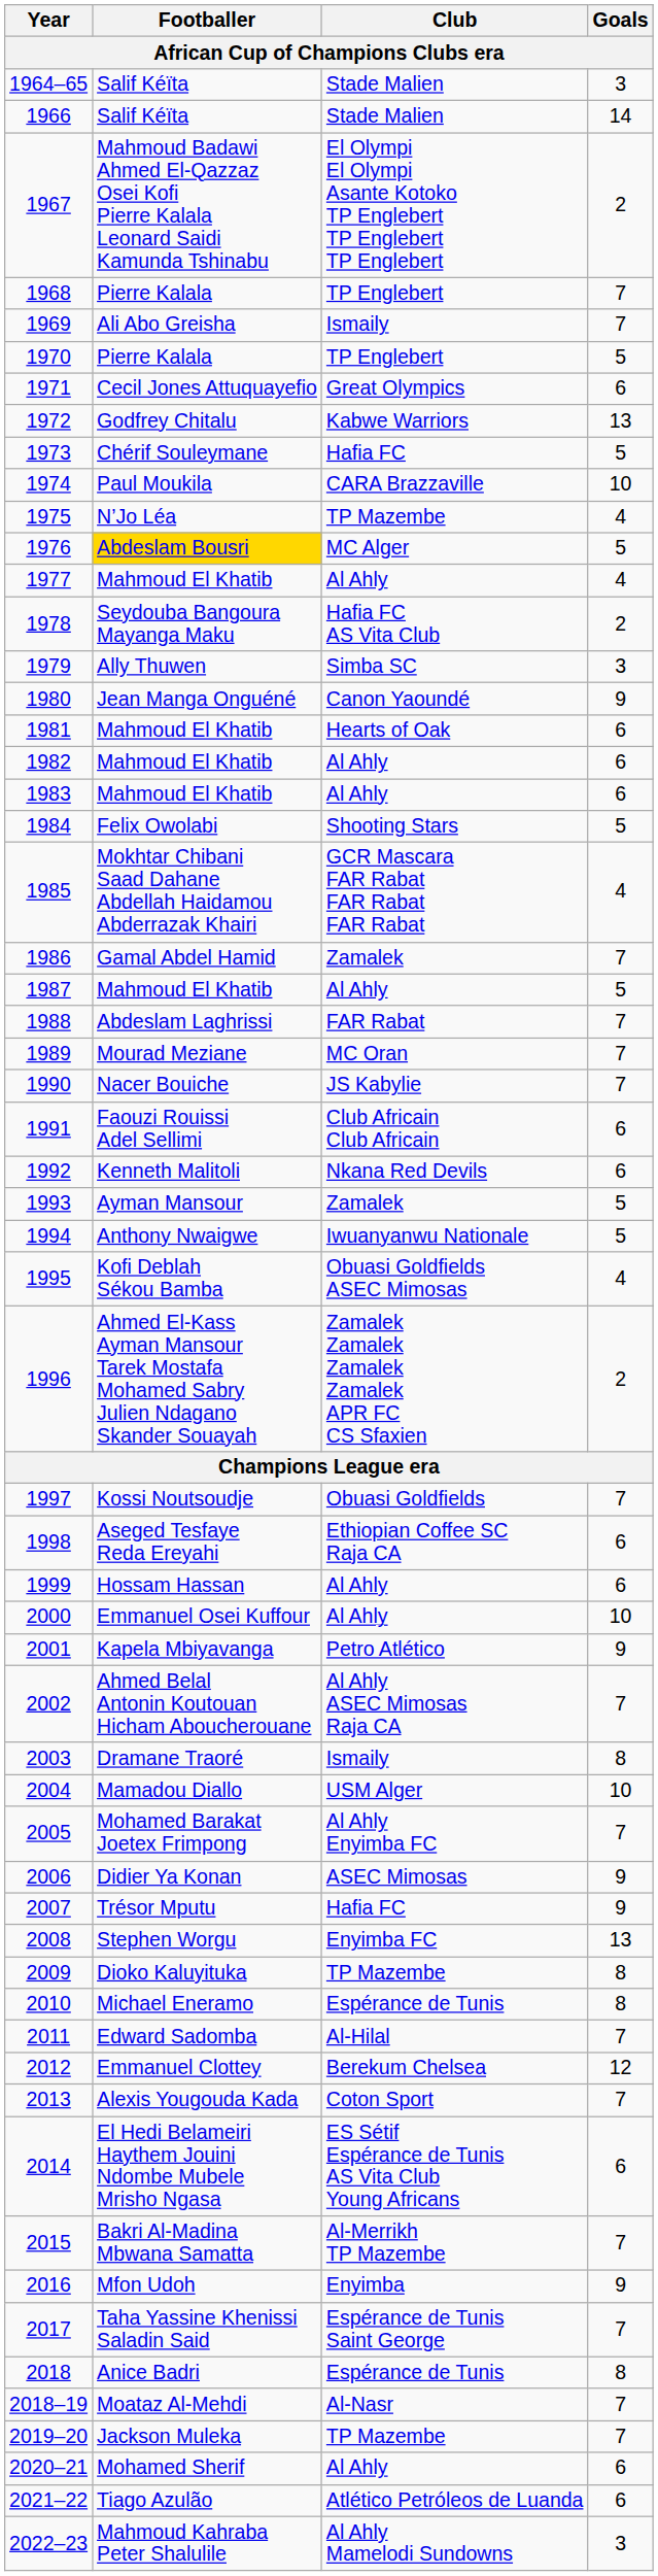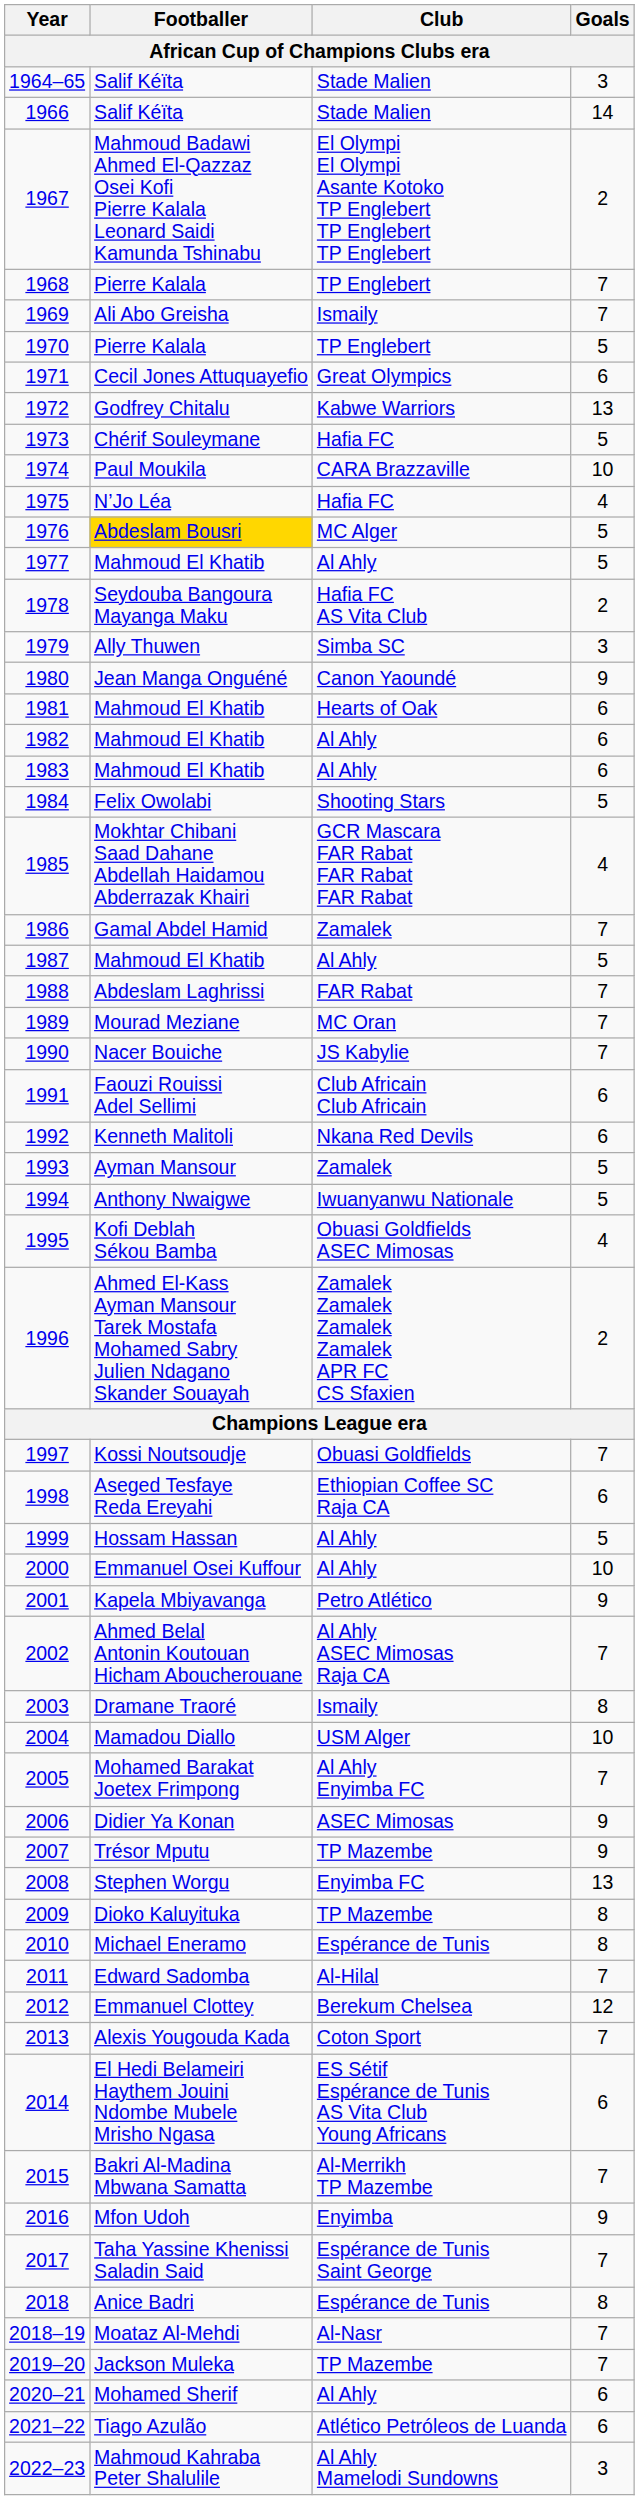 <table class="wikitable">
 <tr>
 <th>Year</th>
 <th>Footballer</th>
 <th>Club</th>
 <th>Goals</th>
 </tr>
 <tr>
 <th scope=col colspan=4>African Cup of Champions Clubs era</th>
 </tr>
 <tr>
 <td align=center><a href='#'>1964–65</a></td>
 <td> <a href='#'>Salif Kéïta</a></td>
 <td> <a href='#'>Stade Malien</a></td>
 <td align=center>3</td>
 </tr>
 <tr>
 <td align=center><a href='#'>1966</a></td>
 <td> <a href='#'>Salif Kéïta</a></td>
 <td> <a href='#'>Stade Malien</a></td>
 <td align=center>14</td>
 </tr>
 <tr>
 <td align=center><a href='#'>1967</a></td>
 <td> <a href='#'>Mahmoud Badawi</a><br> <a href='#'>Ahmed El-Qazzaz</a><br> <a href='#'>Osei Kofi</a><br> <a href='#'>Pierre Kalala</a><br> <a href='#'>Leonard Saidi</a><br> <a href='#'>Kamunda Tshinabu</a></td>
 <td> <a href='#'>El Olympi</a><br> <a href='#'>El Olympi</a><br> <a href='#'>Asante Kotoko</a><br> <a href='#'>TP Englebert</a><br> <a href='#'>TP Englebert</a><br> <a href='#'>TP Englebert</a></td>
 <td align=center>2</td>
 </tr>
 <tr>
 <td align=center><a href='#'>1968</a></td>
 <td> <a href='#'>Pierre Kalala</a></td>
 <td> <a href='#'>TP Englebert</a></td>
 <td align=center>7</td>
 </tr>
 <tr>
 <td align=center><a href='#'>1969</a></td>
 <td> <a href='#'>Ali Abo Greisha</a></td>
 <td> <a href='#'>Ismaily</a></td>
 <td align=center>7</td>
 </tr>
 <tr>
 <td align=center><a href='#'>1970</a></td>
 <td> <a href='#'>Pierre Kalala</a></td>
 <td> <a href='#'>TP Englebert</a></td>
 <td align=center>5</td>
 </tr>
 <tr>
 <td align=center><a href='#'>1971</a></td>
 <td> <a href='#'>Cecil Jones Attuquayefio</a></td>
 <td> <a href='#'>Great Olympics</a></td>
 <td align=center>6</td>
 </tr>
 <tr>
 <td align=center><a href='#'>1972</a></td>
 <td> <a href='#'>Godfrey Chitalu</a></td>
 <td> <a href='#'>Kabwe Warriors</a></td>
 <td align=center>13</td>
 </tr>
 <tr>
 <td align=center><a href='#'>1973</a></td>
 <td> <a href='#'>Chérif Souleymane</a></td>
 <td> <a href='#'>Hafia FC</a></td>
 <td align=center>5</td>
 </tr>
 <tr>
 <td align=center><a href='#'>1974</a></td>
 <td> <a href='#'>Paul Moukila</a></td>
 <td> <a href='#'>CARA Brazzaville</a></td>
 <td align=center>10</td>
 </tr>
 <tr>
 <td align=center><a href='#'>1975</a></td>
 <td> <a href='#'>N’Jo Léa</a></td>
-<td> <a href='#'>TP Mazembe</a></td>
+<td> <a href='#'>Hafia FC</a></td>
 <td align=center>4</td>
 </tr>
 <tr>
 <td align=center><a href='#'>1976</a></td>
 <td style="background: gold;"> <a href='#'>Abdeslam Bousri</a></td>
 <td> <a href='#'>MC Alger</a></td>
 <td align=center>5</td>
 </tr>
 <tr>
 <td align=center><a href='#'>1977</a></td>
 <td> <a href='#'>Mahmoud El Khatib</a></td>
 <td> <a href='#'>Al Ahly</a></td>
-<td align=center>4</td>
+<td align=center>5</td>
 </tr>
 <tr>
 <td align=center><a href='#'>1978</a></td>
 <td> <a href='#'>Seydouba Bangoura</a><br> <a href='#'>Mayanga Maku</a></td>
 <td> <a href='#'>Hafia FC</a><br> <a href='#'>AS Vita Club</a></td>
 <td align=center>2</td>
 </tr>
 <tr>
 <td align=center><a href='#'>1979</a></td>
 <td> <a href='#'>Ally Thuwen</a></td>
 <td> <a href='#'>Simba SC</a></td>
 <td align=center>3</td>
 </tr>
 <tr>
 <td align=center><a href='#'>1980</a></td>
 <td> <a href='#'>Jean Manga Onguéné</a></td>
 <td> <a href='#'>Canon Yaoundé</a></td>
 <td align=center>9</td>
 </tr>
 <tr>
 <td align=center><a href='#'>1981</a></td>
 <td> <a href='#'>Mahmoud El Khatib</a></td>
 <td> <a href='#'>Hearts of Oak</a></td>
 <td align=center>6</td>
 </tr>
 <tr>
 <td align=center><a href='#'>1982</a></td>
 <td> <a href='#'>Mahmoud El Khatib</a></td>
 <td> <a href='#'>Al Ahly</a></td>
 <td align=center>6</td>
 </tr>
 <tr>
 <td align=center><a href='#'>1983</a></td>
 <td> <a href='#'>Mahmoud El Khatib</a></td>
 <td> <a href='#'>Al Ahly</a></td>
 <td align=center>6</td>
 </tr>
 <tr>
 <td align=center><a href='#'>1984</a></td>
 <td> <a href='#'>Felix Owolabi</a></td>
 <td> <a href='#'>Shooting Stars</a></td>
 <td align=center>5</td>
 </tr>
 <tr>
 <td align=center><a href='#'>1985</a></td>
 <td> <a href='#'>Mokhtar Chibani</a><br> <a href='#'>Saad Dahane</a><br> <a href='#'>Abdellah Haidamou</a><br> <a href='#'>Abderrazak Khairi</a></td>
 <td> <a href='#'>GCR Mascara</a><br> <a href='#'>FAR Rabat</a><br> <a href='#'>FAR Rabat</a><br> <a href='#'>FAR Rabat</a></td>
 <td align=center>4</td>
 </tr>
 <tr>
 <td align=center><a href='#'>1986</a></td>
 <td> <a href='#'>Gamal Abdel Hamid</a></td>
 <td> <a href='#'>Zamalek</a></td>
 <td align=center>7</td>
 </tr>
 <tr>
 <td align=center><a href='#'>1987</a></td>
 <td> <a href='#'>Mahmoud El Khatib</a></td>
 <td> <a href='#'>Al Ahly</a></td>
 <td align=center>5</td>
 </tr>
 <tr>
 <td align=center><a href='#'>1988</a></td>
 <td> <a href='#'>Abdeslam Laghrissi</a></td>
 <td> <a href='#'>FAR Rabat</a></td>
 <td align=center>7</td>
 </tr>
 <tr>
 <td align=center><a href='#'>1989</a></td>
 <td> <a href='#'>Mourad Meziane</a></td>
 <td> <a href='#'>MC Oran</a></td>
 <td align=center>7</td>
 </tr>
 <tr>
 <td align=center><a href='#'>1990</a></td>
 <td> <a href='#'>Nacer Bouiche</a></td>
 <td> <a href='#'>JS Kabylie</a></td>
 <td align=center>7</td>
 </tr>
 <tr>
 <td align=center><a href='#'>1991</a></td>
 <td> <a href='#'>Faouzi Rouissi</a><br> <a href='#'>Adel Sellimi</a></td>
 <td> <a href='#'>Club Africain</a><br> <a href='#'>Club Africain</a></td>
 <td align=center>6</td>
 </tr>
 <tr>
 <td align=center><a href='#'>1992</a></td>
 <td> <a href='#'>Kenneth Malitoli</a></td>
 <td> <a href='#'>Nkana Red Devils</a></td>
 <td align=center>6</td>
 </tr>
 <tr>
 <td align=center><a href='#'>1993</a></td>
 <td> <a href='#'>Ayman Mansour</a></td>
 <td> <a href='#'>Zamalek</a></td>
 <td align=center>5</td>
 </tr>
 <tr>
 <td align=center><a href='#'>1994</a></td>
 <td> <a href='#'>Anthony Nwaigwe</a></td>
 <td> <a href='#'>Iwuanyanwu Nationale</a></td>
 <td align=center>5</td>
 </tr>
 <tr>
 <td align=center><a href='#'>1995</a></td>
 <td> <a href='#'>Kofi Deblah</a> <br> <a href='#'>Sékou Bamba</a></td>
 <td> <a href='#'>Obuasi Goldfields</a><br> <a href='#'>ASEC Mimosas</a></td>
 <td align=center>4</td>
 </tr>
 <tr>
 <td align=center><a href='#'>1996</a></td>
 <td> <a href='#'>Ahmed El-Kass</a><br> <a href='#'>Ayman Mansour</a><br> <a href='#'>Tarek Mostafa</a><br> <a href='#'>Mohamed Sabry</a><br> <a href='#'>Julien Ndagano</a><br> <a href='#'>Skander Souayah</a></td>
 <td> <a href='#'>Zamalek</a><br> <a href='#'>Zamalek</a><br> <a href='#'>Zamalek</a><br> <a href='#'>Zamalek</a><br> <a href='#'>APR FC</a><br> <a href='#'>CS Sfaxien</a></td>
 <td align=center>2</td>
 </tr>
 <tr>
 <th scope=col colspan=4>Champions League era</th>
 </tr>
 <tr>
 <td align=center><a href='#'>1997</a></td>
 <td> <a href='#'>Kossi Noutsoudje</a></td>
 <td> <a href='#'>Obuasi Goldfields</a></td>
 <td align=center>7</td>
 </tr>
 <tr>
 <td align=center><a href='#'>1998</a></td>
 <td> <a href='#'>Aseged Tesfaye</a><br> <a href='#'>Reda Ereyahi</a></td>
 <td> <a href='#'>Ethiopian Coffee SC</a><br> <a href='#'>Raja CA</a></td>
 <td align=center>6</td>
 </tr>
 <tr>
 <td align=center><a href='#'>1999</a></td>
 <td> <a href='#'>Hossam Hassan</a></td>
 <td> <a href='#'>Al Ahly</a></td>
-<td align=center>6</td>
+<td align=center>5</td>
 </tr>
 <tr>
 <td align=center><a href='#'>2000</a></td>
 <td> <a href='#'>Emmanuel Osei Kuffour</a></td>
 <td> <a href='#'>Al Ahly</a></td>
 <td align=center>10</td>
 </tr>
 <tr>
 <td align=center><a href='#'>2001</a></td>
 <td> <a href='#'>Kapela Mbiyavanga</a></td>
 <td> <a href='#'>Petro Atlético</a></td>
 <td align=center>9</td>
 </tr>
 <tr>
 <td align=center><a href='#'>2002</a></td>
 <td> <a href='#'>Ahmed Belal</a> <br> <a href='#'>Antonin Koutouan</a><br> <a href='#'>Hicham Aboucherouane</a></td>
 <td>  <a href='#'>Al Ahly</a> <br> <a href='#'>ASEC Mimosas</a><br>  <a href='#'>Raja CA</a></td>
 <td align=center>7</td>
 </tr>
 <tr>
 <td align=center><a href='#'>2003</a></td>
 <td> <a href='#'>Dramane Traoré</a></td>
 <td> <a href='#'>Ismaily</a></td>
 <td align=center>8</td>
 </tr>
 <tr>
 <td align=center><a href='#'>2004</a></td>
 <td> <a href='#'>Mamadou Diallo</a></td>
 <td> <a href='#'>USM Alger</a></td>
 <td align=center>10</td>
 </tr>
 <tr>
 <td align=center><a href='#'>2005</a></td>
 <td> <a href='#'>Mohamed Barakat</a> <br>  <a href='#'>Joetex Frimpong</a></td>
 <td>  <a href='#'>Al Ahly</a><br>  <a href='#'>Enyimba FC</a></td>
 <td align=center>7</td>
 </tr>
 <tr>
 <td align=center><a href='#'>2006</a></td>
 <td> <a href='#'>Didier Ya Konan</a></td>
 <td>  <a href='#'>ASEC Mimosas</a></td>
 <td align=center>9</td>
 </tr>
 <tr>
 <td align=center><a href='#'>2007</a></td>
 <td> <a href='#'>Trésor Mputu</a></td>
-<td> <a href='#'>Hafia FC</a></td>
+<td> <a href='#'>TP Mazembe</a></td>
 <td align=center>9</td>
 </tr>
 <tr>
 <td align=center><a href='#'>2008</a></td>
 <td> <a href='#'>Stephen Worgu</a></td>
 <td> <a href='#'>Enyimba FC</a></td>
 <td align=center>13</td>
 </tr>
 <tr>
 <td align=center><a href='#'>2009</a></td>
 <td> <a href='#'>Dioko Kaluyituka</a></td>
 <td> <a href='#'>TP Mazembe</a></td>
 <td align=center>8</td>
 </tr>
 <tr>
 <td align=center><a href='#'>2010</a></td>
 <td> <a href='#'>Michael Eneramo</a></td>
 <td> <a href='#'>Espérance de Tunis</a></td>
 <td align=center>8</td>
 </tr>
 <tr>
 <td align=center><a href='#'>2011</a></td>
 <td> <a href='#'>Edward Sadomba</a></td>
 <td> <a href='#'>Al-Hilal</a></td>
 <td align=center>7</td>
 </tr>
 <tr>
 <td align=center><a href='#'>2012</a></td>
 <td> <a href='#'>Emmanuel Clottey</a></td>
 <td> <a href='#'>Berekum Chelsea</a></td>
 <td align=center>12</td>
 </tr>
 <tr>
 <td align=center><a href='#'>2013</a></td>
 <td> <a href='#'>Alexis Yougouda Kada</a></td>
 <td> <a href='#'>Coton Sport</a></td>
 <td align=center>7</td>
 </tr>
 <tr>
 <td align=center><a href='#'>2014</a></td>
 <td> <a href='#'>El Hedi Belameiri</a> <br> <a href='#'>Haythem Jouini</a> <br>  <a href='#'>Ndombe Mubele</a> <br>  <a href='#'>Mrisho Ngasa</a></td>
 <td> <a href='#'>ES Sétif</a> <br>  <a href='#'>Espérance de Tunis</a> <br>  <a href='#'>AS Vita Club</a> <br>  <a href='#'>Young Africans</a></td>
 <td align=center>6</td>
 </tr>
 <tr>
 <td align=center><a href='#'>2015</a></td>
 <td> <a href='#'>Bakri Al-Madina</a> <br> <a href='#'>Mbwana Samatta</a></td>
 <td> <a href='#'>Al-Merrikh</a><br> <a href='#'>TP Mazembe</a></td>
 <td align=center>7</td>
 </tr>
 <tr>
 <td align=center><a href='#'>2016</a></td>
 <td> <a href='#'>Mfon Udoh</a></td>
 <td> <a href='#'>Enyimba</a></td>
 <td align=center>9</td>
 </tr>
 <tr>
 <td align=center><a href='#'>2017</a></td>
 <td> <a href='#'>Taha Yassine Khenissi</a><br> <a href='#'>Saladin Said</a></td>
 <td> <a href='#'>Espérance de Tunis</a><br> <a href='#'>Saint George</a></td>
 <td align=center>7</td>
 </tr>
 <tr>
 <td align=center><a href='#'>2018</a></td>
 <td> <a href='#'>Anice Badri</a></td>
 <td> <a href='#'>Espérance de Tunis</a></td>
 <td align=center>8</td>
 </tr>
 <tr>
 <td align=center><a href='#'>2018–19</a></td>
 <td> <a href='#'>Moataz Al-Mehdi</a></td>
 <td> <a href='#'>Al-Nasr</a></td>
 <td align=center>7</td>
 </tr>
 <tr>
 <td align=center><a href='#'>2019–20</a></td>
 <td> <a href='#'>Jackson Muleka</a></td>
 <td> <a href='#'>TP Mazembe</a></td>
 <td align=center>7</td>
 </tr>
 <tr>
 <td align=center><a href='#'>2020–21</a></td>
 <td> <a href='#'>Mohamed Sherif</a></td>
 <td> <a href='#'>Al Ahly</a></td>
 <td align=center>6</td>
 </tr>
 <tr>
 <td align=center><a href='#'>2021–22</a></td>
 <td> <a href='#'>Tiago Azulão</a></td>
 <td> <a href='#'>Atlético Petróleos de Luanda</a></td>
 <td align=center>6</td>
 </tr>
 <tr>
 <td align=center><a href='#'>2022–23</a></td>
 <td> <a href='#'>Mahmoud Kahraba</a><br> <a href='#'>Peter Shalulile</a></td>
 <td> <a href='#'>Al Ahly</a><br> <a href='#'>Mamelodi Sundowns</a></td>
 <td align=center>3</td>
 </tr>
 </table>
